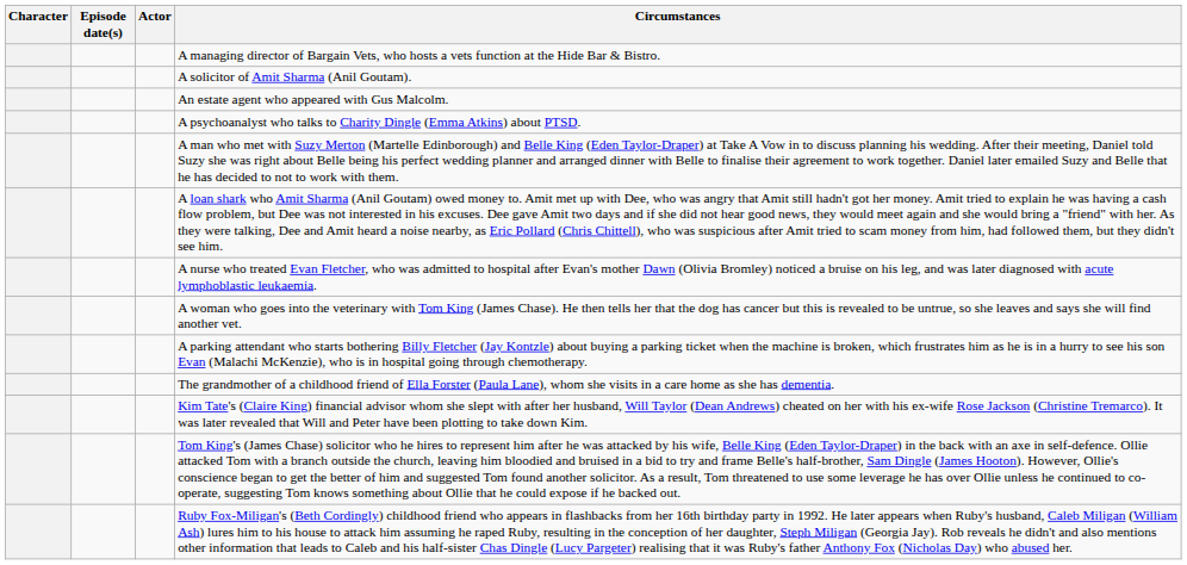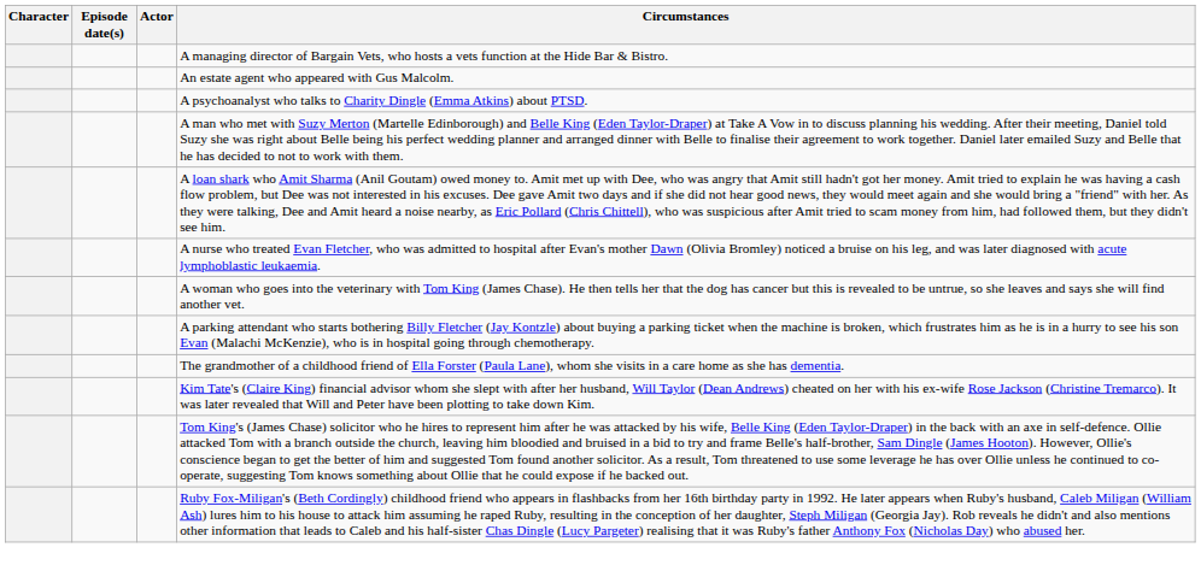 <table class="wikitable plainrowheaders" style="font-size:90%">
 <tr valign="top">
 <th scope="col">Character</th>
 <th scope="col">Episode date(s)</th>
 <th scope="col">Actor</th>
 <th scope="col">Circumstances</th>
 </tr>
 <tr>
 <th scope="row"> </th>
 <td></td>
 <td></td>
 <td>A managing director of Bargain Vets, who hosts a vets function at the Hide Bar & Bistro.</td>
-</tr>
-<tr>
-<th scope="row"> </th>
-<td></td>
-<td></td>
-<td>A solicitor of <a href='#'>Amit Sharma</a> (Anil Goutam).</td>
 </tr>
 <tr>
 <th scope="row"> </th>
 <td></td>
 <td></td>
 <td>An estate agent who appeared with Gus Malcolm.</td>
 </tr>
 <tr>
 <th scope="row"> </th>
 <td></td>
 <td></td>
 <td>A psychoanalyst who talks to <a href='#'>Charity Dingle</a> (<a href='#'>Emma Atkins</a>) about <a href='#'>PTSD</a>.</td>
 </tr>
 <tr>
 <th scope="row"> </th>
 <td></td>
 <td></td>
 <td>A man who met with <a href='#'>Suzy Merton</a> (Martelle Edinborough) and <a href='#'>Belle King</a> (<a href='#'>Eden Taylor-Draper</a>) at Take A Vow in to discuss planning his wedding. After their meeting, Daniel told Suzy she was right about Belle being his perfect wedding planner and arranged dinner with Belle to finalise their agreement to work together. Daniel later emailed Suzy and Belle that he has decided to not to work with them.</td>
 </tr>
 <tr>
 <th scope="row"> </th>
 <td></td>
 <td></td>
 <td>A <a href='#'>loan shark</a> who <a href='#'>Amit Sharma</a> (Anil Goutam) owed money to. Amit met up with Dee, who was angry that Amit still hadn't got her money. Amit tried to explain he was having a cash flow problem, but Dee was not interested in his excuses. Dee gave Amit two days and if she did not hear good news, they would meet again and she would bring a "friend" with her. As they were talking, Dee and Amit heard a noise nearby, as <a href='#'>Eric Pollard</a> (<a href='#'>Chris Chittell</a>), who was suspicious after Amit tried to scam money from him, had followed them, but they didn't see him.</td>
 </tr>
 <tr>
 <th scope="row"> </th>
 <td></td>
 <td></td>
 <td>A nurse who treated <a href='#'>Evan Fletcher</a>, who was admitted to hospital after Evan's mother <a href='#'>Dawn</a> (Olivia Bromley) noticed a bruise on his leg, and was later diagnosed with <a href='#'>acute lymphoblastic leukaemia</a>.</td>
 </tr>
 <tr>
 <th scope="row"> </th>
 <td></td>
 <td></td>
 <td>A woman who goes into the veterinary with <a href='#'>Tom King</a> (James Chase). He then tells her that the dog has cancer but this is revealed to be untrue, so she leaves and says she will find another vet.</td>
 </tr>
 <tr>
 <th scope="row"> </th>
 <td></td>
 <td></td>
 <td>A parking attendant who starts bothering <a href='#'>Billy Fletcher</a> (<a href='#'>Jay Kontzle</a>) about buying a parking ticket when the machine is broken, which frustrates him as he is in a hurry to see his son <a href='#'>Evan</a> (Malachi McKenzie), who is in hospital going through chemotherapy.</td>
 </tr>
 <tr>
 <th scope="row"> </th>
 <td></td>
 <td></td>
 <td>The grandmother of a childhood friend of <a href='#'>Ella Forster</a> (<a href='#'>Paula Lane</a>), whom she visits in a care home as she has <a href='#'>dementia</a>.</td>
 </tr>
 <tr>
 <th scope="row"> </th>
 <td></td>
 <td></td>
 <td><a href='#'>Kim Tate</a>'s (<a href='#'>Claire King</a>) financial advisor whom she slept with after her husband, <a href='#'>Will Taylor</a> (<a href='#'>Dean Andrews</a>) cheated on her with his ex-wife <a href='#'>Rose Jackson</a> (<a href='#'>Christine Tremarco</a>). It was later revealed that Will and Peter have been plotting to take down Kim.</td>
 </tr>
 <tr>
 <th scope="row"> </th>
 <td></td>
 <td></td>
 <td><a href='#'>Tom King</a>'s (James Chase) solicitor who he hires to represent him after he was attacked by his wife, <a href='#'>Belle King</a> (<a href='#'>Eden Taylor-Draper</a>) in the back with an axe in self-defence. Ollie attacked Tom with a branch outside the church, leaving him bloodied and bruised in a bid to try and frame Belle's half-brother, <a href='#'>Sam Dingle</a> (<a href='#'>James Hooton</a>). However, Ollie's conscience began to get the better of him and suggested Tom found another solicitor. As a result, Tom threatened to use some leverage he has over Ollie unless he continued to co-operate, suggesting Tom knows something about Ollie that he could expose if he backed out.</td>
 </tr>
 <tr>
 <th scope="row"> </th>
 <td></td>
 <td><br></td>
 <td><a href='#'>Ruby Fox-Miligan</a>'s (<a href='#'>Beth Cordingly</a>) childhood friend who appears in flashbacks from her 16th birthday party in 1992. He later appears when Ruby's husband, <a href='#'>Caleb Miligan</a> (<a href='#'>William Ash</a>) lures him to his house to attack him assuming he raped Ruby, resulting in the conception of her daughter, <a href='#'>Steph Miligan</a> (Georgia Jay). Rob reveals he didn't and also mentions other information that leads to Caleb and his half-sister <a href='#'>Chas Dingle</a> (<a href='#'>Lucy Pargeter</a>) realising that it was Ruby's father <a href='#'>Anthony Fox</a> (<a href='#'>Nicholas Day</a>) who <a href='#'>abused</a> her.</td>
 </tr>
 </table>
